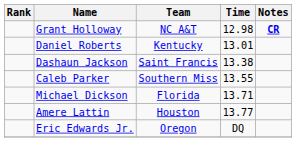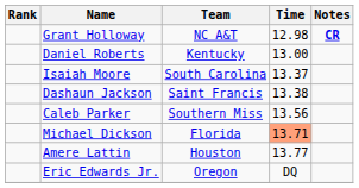 <table class="wikitable sortable" style="text-align:center">
 <tr>
 <th>Rank</th>
 <th>Name</th>
 <th>Team</th>
 <th>Time</th>
 <th>Notes</th>
 </tr>
 <tr>
 <td></td>
 <td align=left> <a href='#'>Grant Holloway</a></td>
 <td><a href='#'>NC A&T</a></td>
 <td>12.98</td>
 <td><strong><a href='#'>CR</a></strong> </td>
 </tr>
 <tr>
 <td></td>
 <td align=left> <a href='#'>Daniel Roberts</a></td>
 <td><a href='#'>Kentucky</a></td>
-<td>13.01</td>
+<td>13.00</td>
+<td></td>
+</tr>
+<tr>
+<td></td>
+<td align=left> <a href='#'>Isaiah Moore</a></td>
+<td><a href='#'>South Carolina</a></td>
+<td>13.37</td>
 <td></td>
 </tr>
 <tr>
 <td></td>
 <td align=left> <a href='#'>Dashaun Jackson</a></td>
 <td><a href='#'>Saint Francis</a></td>
 <td>13.38</td>
 <td></td>
 </tr>
 <tr>
 <td></td>
 <td align=left> <a href='#'>Caleb Parker</a></td>
 <td><a href='#'>Southern Miss</a></td>
-<td>13.55</td>
+<td>13.56</td>
 <td></td>
 </tr>
 <tr>
 <td></td>
 <td align=left> <a href='#'>Michael Dickson</a></td>
 <td><a href='#'>Florida</a></td>
-<td>13.71</td>
+<td style="background: lightsalmon;">13.71</td>
 <td></td>
 </tr>
 <tr>
 <td></td>
 <td align=left> <a href='#'>Amere Lattin</a></td>
 <td><a href='#'>Houston</a></td>
 <td>13.77</td>
 <td></td>
 </tr>
 <tr>
 <td></td>
 <td align=left> <a href='#'>Eric Edwards Jr.</a></td>
 <td><a href='#'>Oregon</a></td>
 <td>DQ</td>
 <td></td>
 </tr>
 <tr>
 </tr>
 </table>
